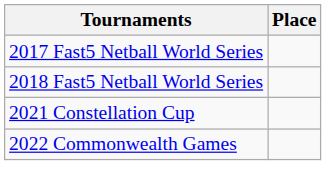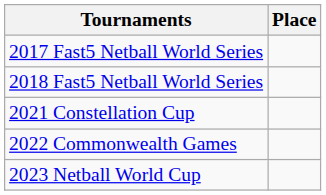 <table class="wikitable collapsible">
 <tr>
 <th>Tournaments</th>
 <th>Place</th>
 </tr>
 <tr>
 <td><a href='#'>2017 Fast5 Netball World Series</a></td>
 <td></td>
 </tr>
 <tr>
 <td><a href='#'>2018 Fast5 Netball World Series</a></td>
 <td></td>
 </tr>
 <tr>
 <td><a href='#'>2021 Constellation Cup</a></td>
 <td></td>
 </tr>
 <tr>
 <td><a href='#'>2022 Commonwealth Games</a></td>
 <td></td>
 </tr>
+<tr>
+<td><a href='#'>2023 Netball World Cup</a></td>
+<td></td>
+</tr>
 </table>
